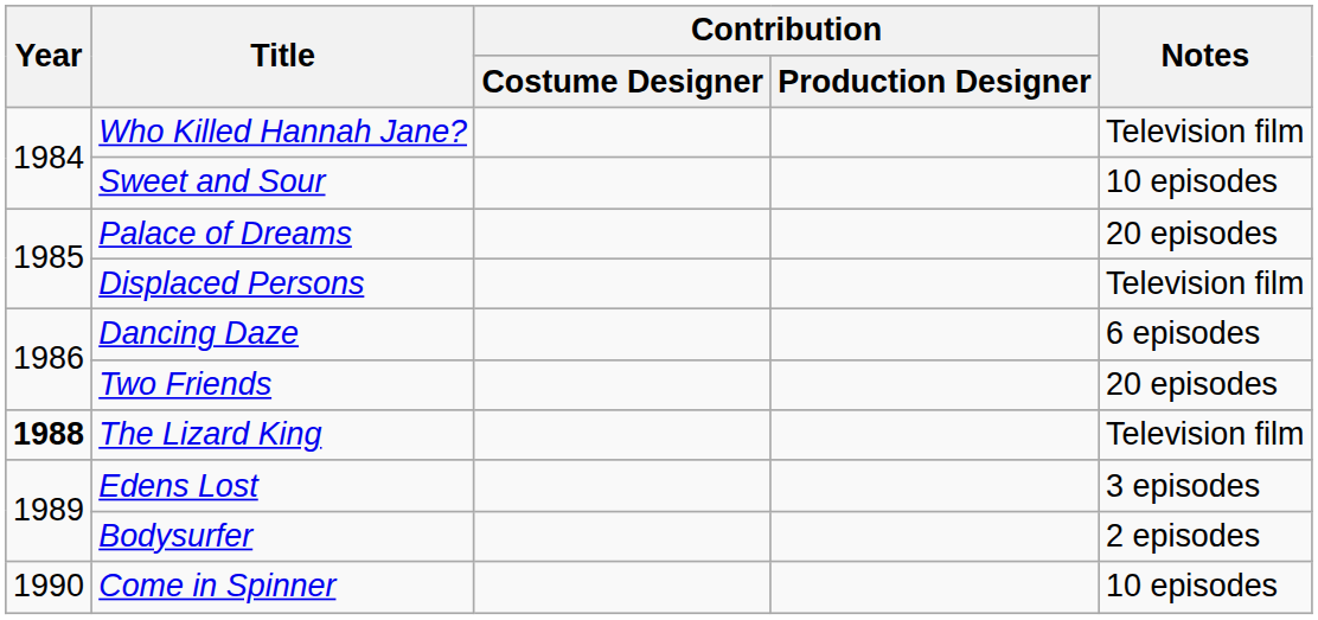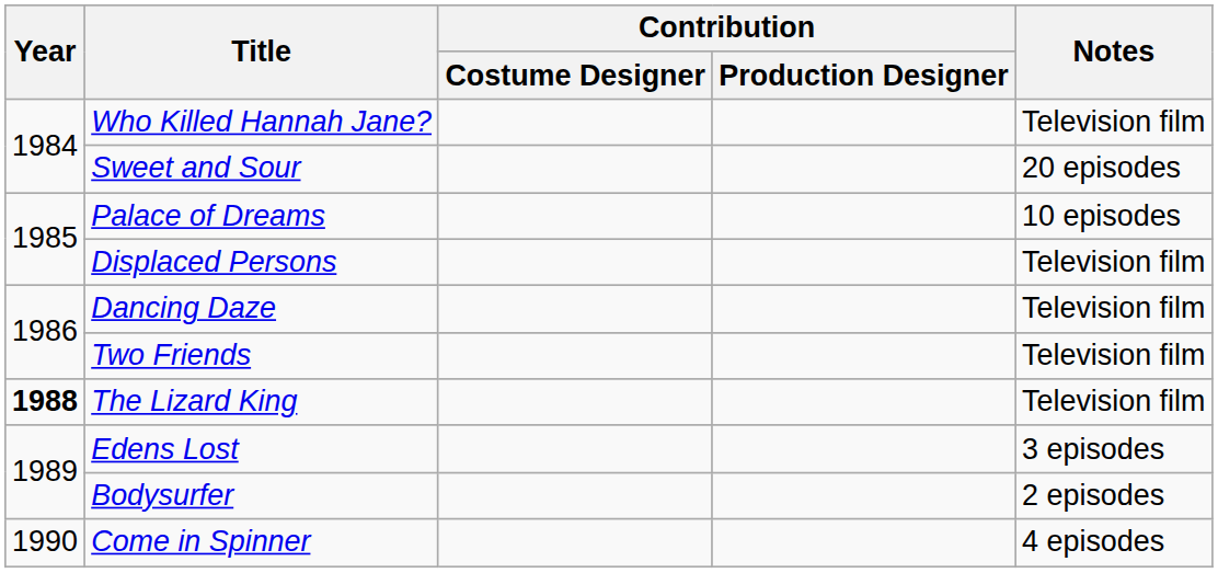 <table class="wikitable sortable">
 <tr>
 <th rowspan="2" scope="col">Year</th>
 <th rowspan="2" scope="col">Title</th>
 <th colspan="2" scope="col">Contribution</th>
 <th rowspan="2" class="unsortable" scope="col">Notes</th>
 </tr>
 <tr>
 <th scope="col">Costume Designer</th>
 <th scope="col">Production Designer</th>
 </tr>
 <tr>
 <td rowspan="2">1984</td>
 <td><em><a href='#'>Who Killed Hannah Jane?</a></em></td>
 <td></td>
 <td></td>
 <td>Television film</td>
 </tr>
 <tr>
 <td><em><a href='#'>Sweet and Sour</a></em></td>
 <td></td>
 <td></td>
-<td>10 episodes</td>
+<td>20 episodes</td>
 </tr>
 <tr>
 <td rowspan="2">1985</td>
 <td><em><a href='#'>Palace of Dreams</a></em></td>
 <td></td>
 <td></td>
-<td>20 episodes</td>
+<td>10 episodes</td>
 </tr>
 <tr>
 <td><em><a href='#'>Displaced Persons</a></em></td>
 <td></td>
 <td></td>
 <td>Television film</td>
 </tr>
 <tr>
 <td rowspan="2">1986</td>
 <td><em><a href='#'>Dancing Daze</a></em></td>
 <td></td>
 <td></td>
-<td>6 episodes</td>
+<td>Television film</td>
 </tr>
 <tr>
 <td><em><a href='#'>Two Friends</a></em></td>
 <td></td>
 <td></td>
-<td>20 episodes</td>
+<td>Television film</td>
 </tr>
 <tr>
 <td><strong>1988</strong></td>
 <td><em><a href='#'>The Lizard King</a></em></td>
 <td></td>
 <td></td>
 <td>Television film</td>
 </tr>
 <tr>
 <td rowspan="2">1989</td>
 <td><em><a href='#'>Edens Lost</a></em></td>
 <td></td>
 <td></td>
 <td>3 episodes</td>
 </tr>
 <tr>
 <td><em><a href='#'>Bodysurfer</a></em></td>
 <td></td>
 <td></td>
 <td>2 episodes</td>
 </tr>
 <tr>
 <td>1990</td>
 <td><em><a href='#'>Come in Spinner</a></em></td>
 <td></td>
 <td></td>
-<td>10 episodes</td>
+<td>4 episodes</td>
 </tr>
 </table>
